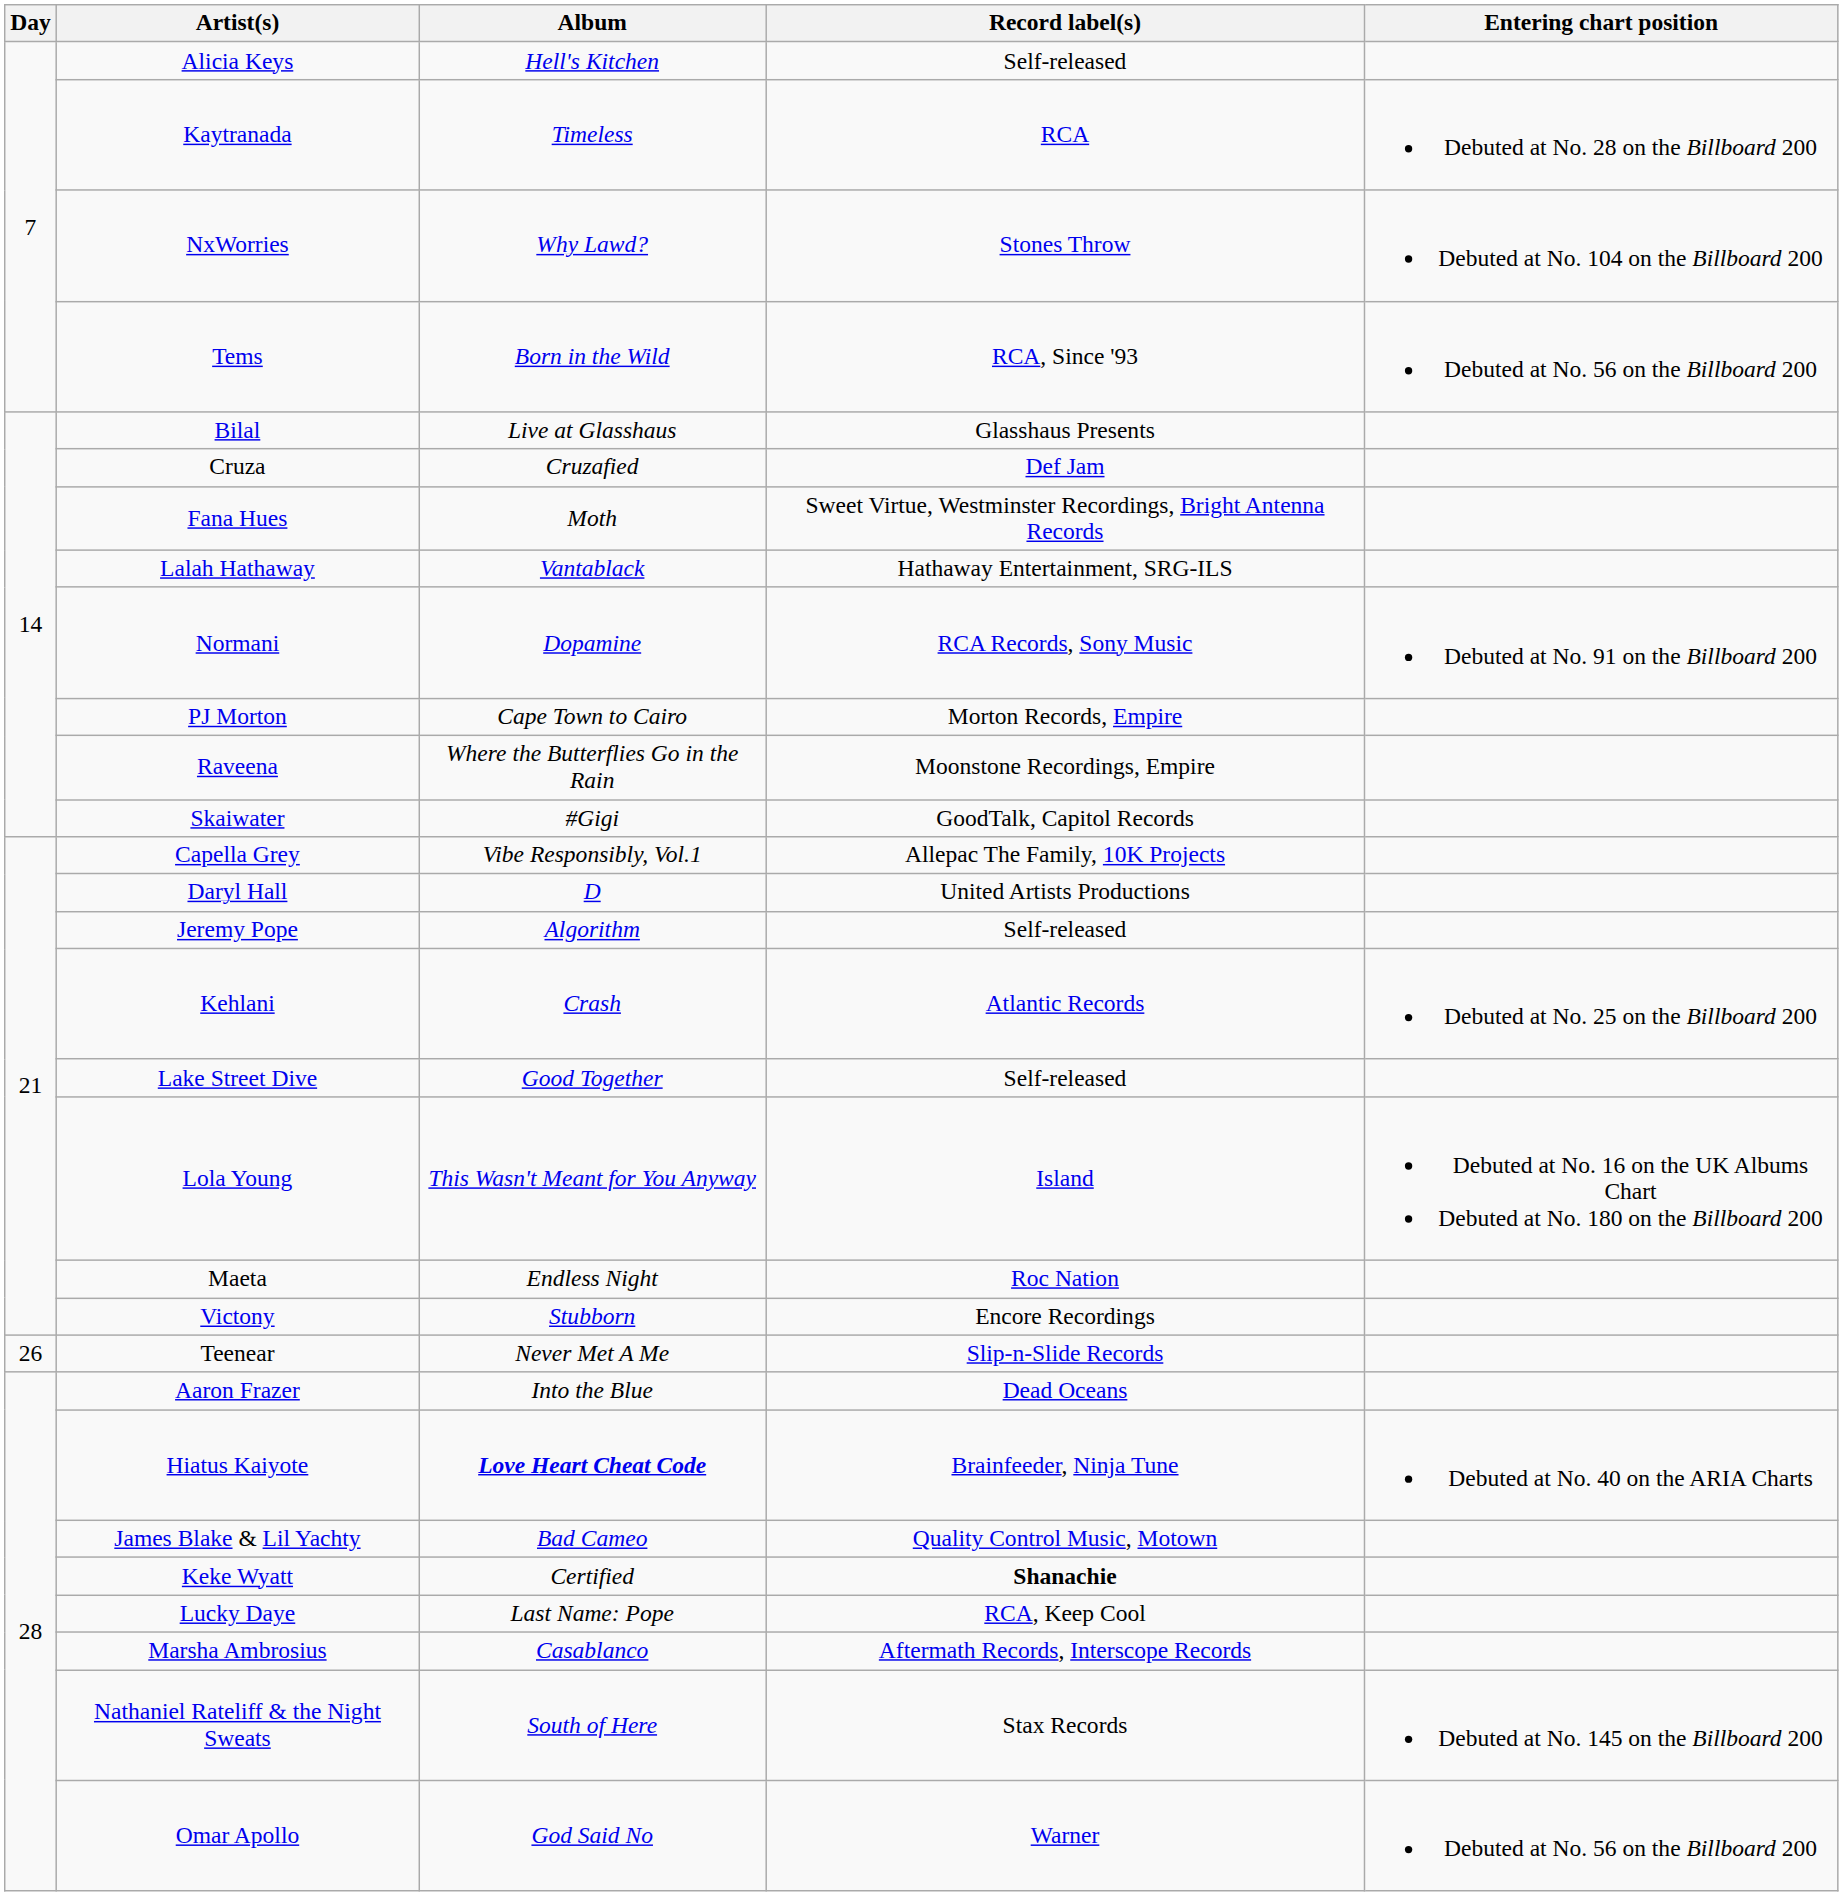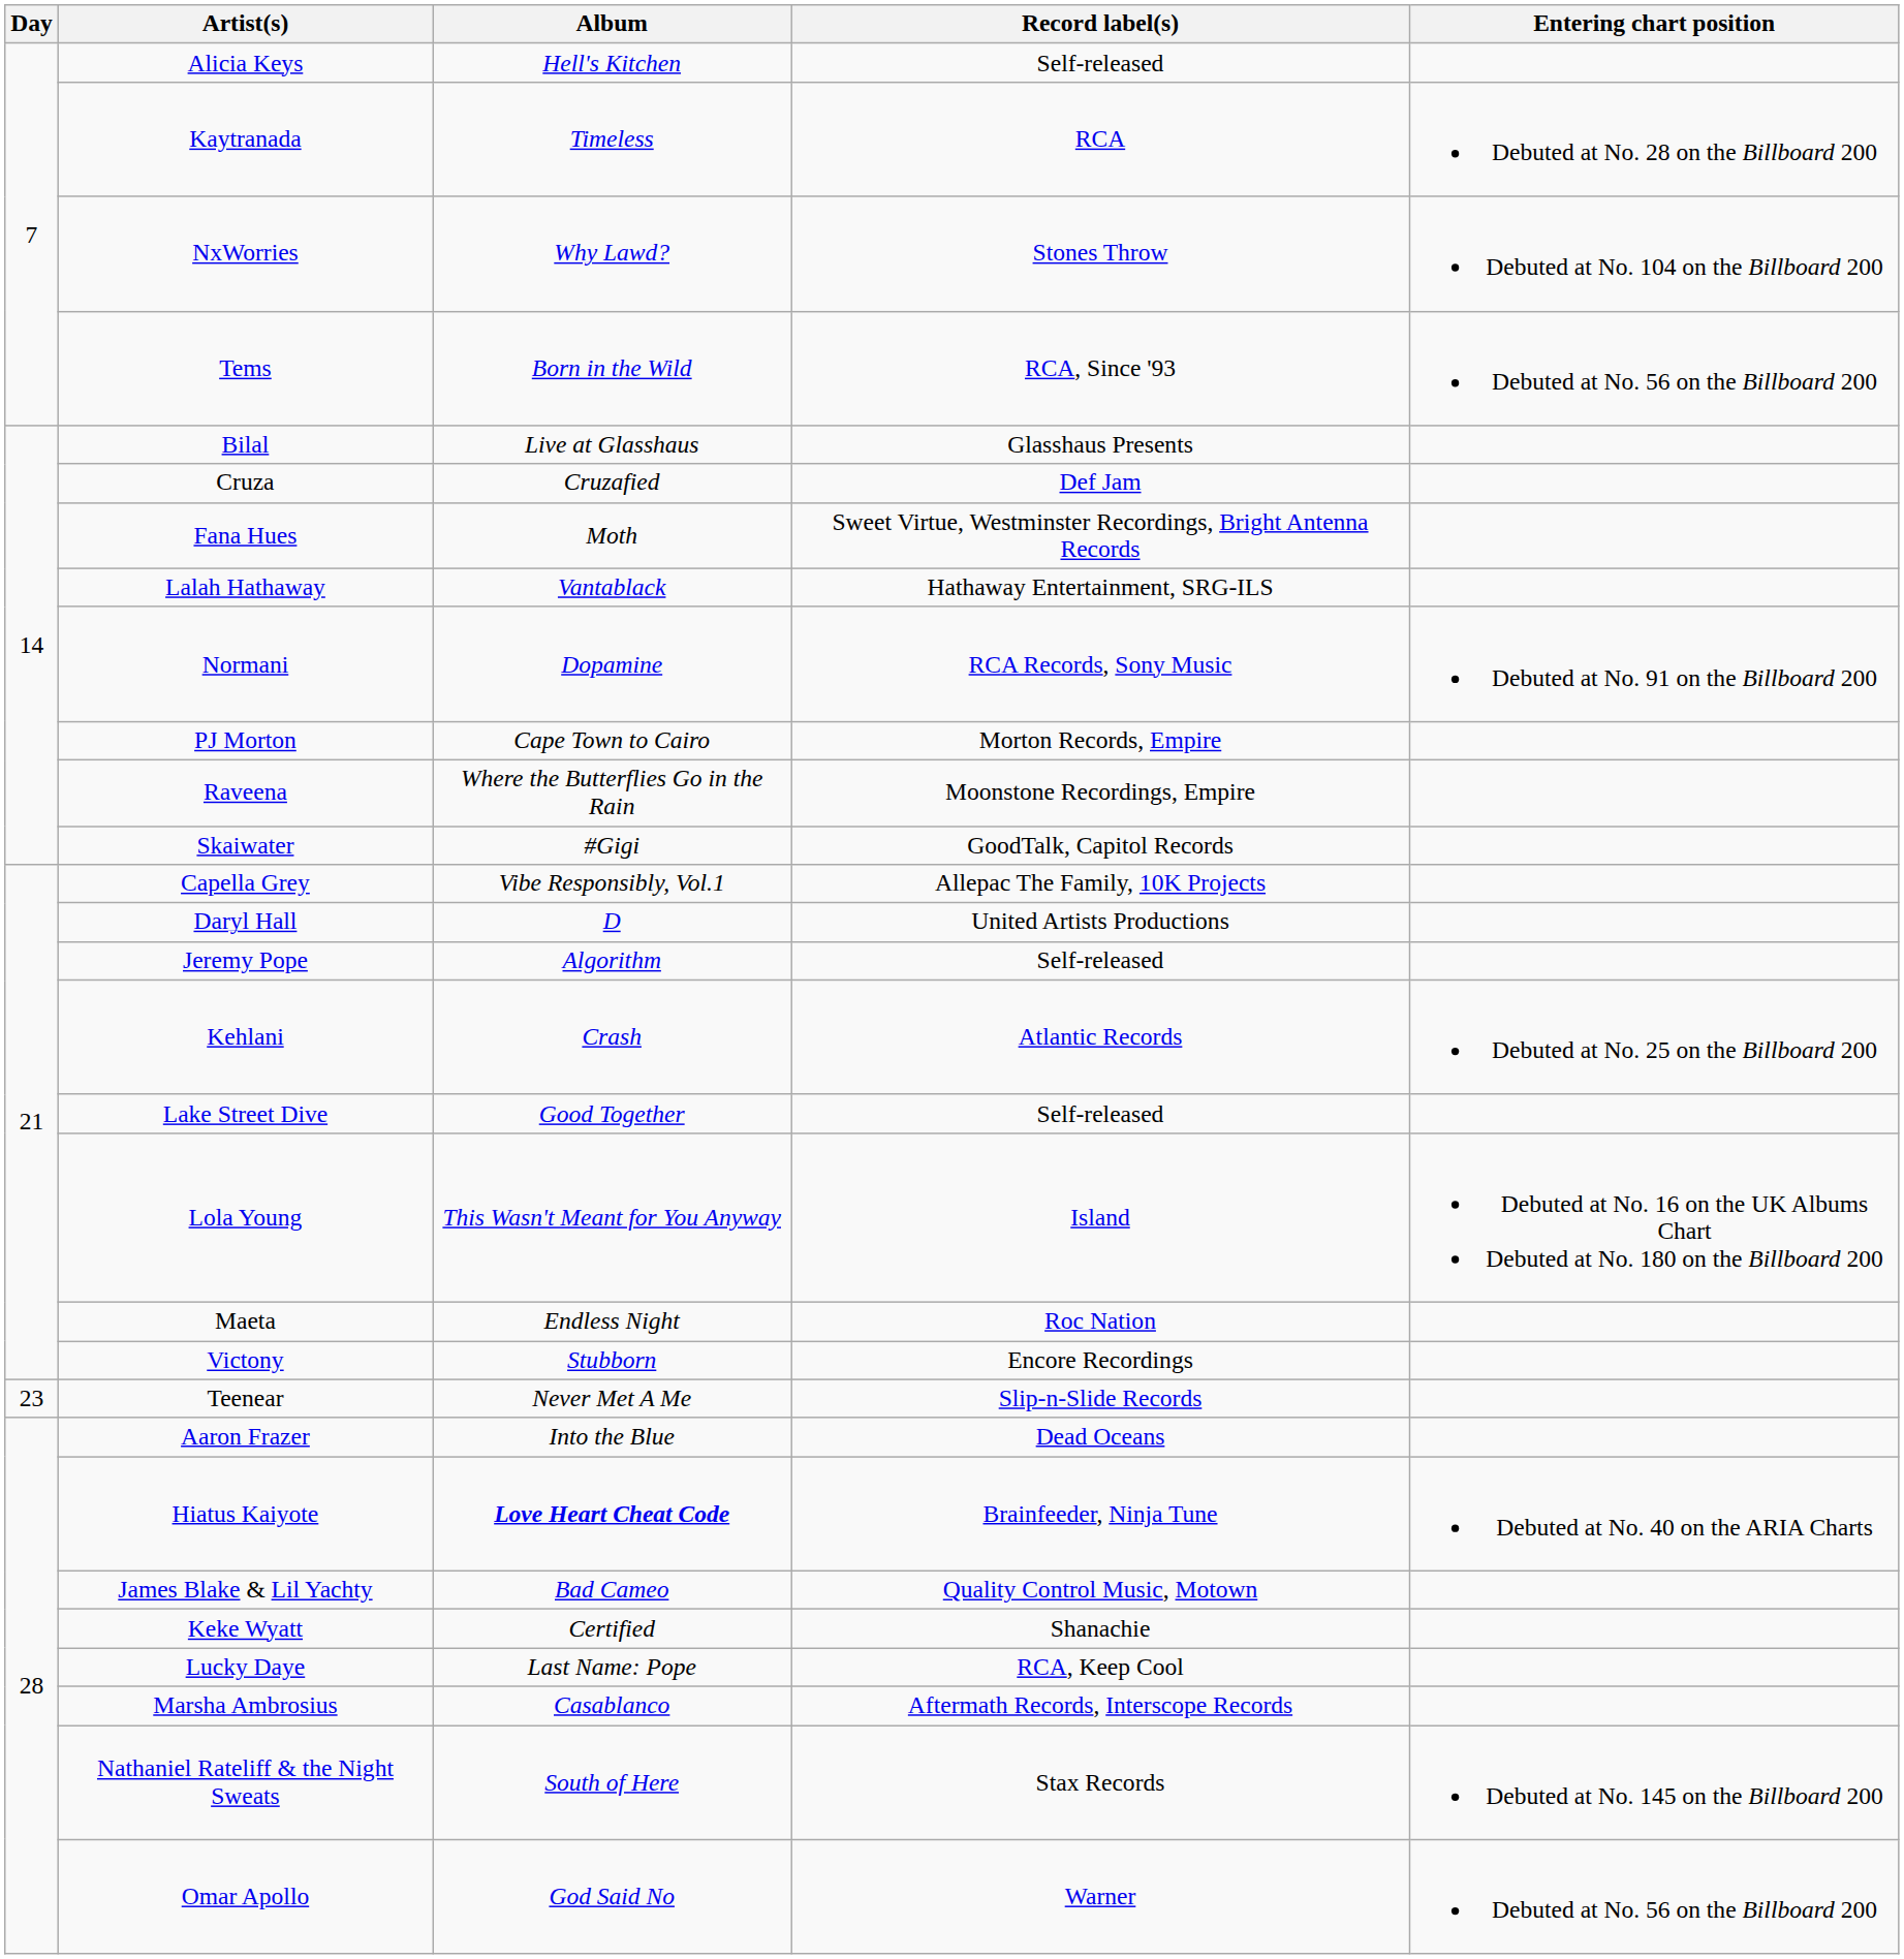 <table class="wikitable" style="text-align:center;">
 <tr>
 <th scope="col">Day</th>
 <th scope="col">Artist(s)</th>
 <th scope="col">Album</th>
 <th scope="col">Record label(s)</th>
 <th scope="col">Entering chart position</th>
 </tr>
 <tr>
 <td rowspan="4">7</td>
 <td><a href='#'>Alicia Keys</a></td>
 <td><em><a href='#'>Hell's Kitchen</a></em></td>
 <td>Self-released</td>
 <td></td>
 </tr>
 <tr>
 <td><a href='#'>Kaytranada</a></td>
 <td><em><a href='#'>Timeless</a></em></td>
 <td><a href='#'>RCA</a></td>
 <td><br><ul><li>Debuted at No. 28 on the <em>Billboard</em> 200</li></ul></td>
 </tr>
 <tr>
 <td><a href='#'>NxWorries</a></td>
 <td><em><a href='#'>Why Lawd?</a></em></td>
 <td><a href='#'>Stones Throw</a></td>
 <td><br><ul><li>Debuted at No. 104 on the <em>Billboard</em> 200</li></ul></td>
 </tr>
 <tr>
 <td><a href='#'>Tems</a></td>
 <td><em><a href='#'>Born in the Wild</a></em></td>
 <td><a href='#'>RCA</a>, Since '93</td>
 <td><br><ul><li>Debuted at No. 56 on the <em>Billboard</em> 200</li></ul></td>
 </tr>
 <tr>
 <td rowspan="8">14</td>
 <td><a href='#'>Bilal</a></td>
 <td><em>Live at Glasshaus</em></td>
 <td>Glasshaus Presents</td>
 <td></td>
 </tr>
 <tr>
 <td>Cruza</td>
 <td><em>Cruzafied</em></td>
 <td><a href='#'>Def Jam</a></td>
 <td></td>
 </tr>
 <tr>
 <td><a href='#'>Fana Hues</a></td>
 <td><em>Moth</em></td>
 <td>Sweet Virtue, Westminster Recordings, <a href='#'>Bright Antenna Records</a></td>
 <td></td>
 </tr>
 <tr>
 <td><a href='#'>Lalah Hathaway</a></td>
 <td><em><a href='#'>Vantablack</a></em></td>
 <td>Hathaway Entertainment, SRG-ILS</td>
 <td></td>
 </tr>
 <tr>
 <td><a href='#'>Normani</a></td>
 <td><em><a href='#'>Dopamine</a></em></td>
 <td><a href='#'>RCA Records</a>, <a href='#'>Sony Music</a></td>
 <td><br><ul><li>Debuted at No. 91 on the <em>Billboard</em> 200</li></ul></td>
 </tr>
 <tr>
 <td><a href='#'>PJ Morton</a></td>
 <td><em>Cape Town to Cairo</em></td>
 <td>Morton Records, <a href='#'>Empire</a></td>
 <td></td>
 </tr>
 <tr>
 <td><a href='#'>Raveena</a></td>
 <td><em>Where the Butterflies Go in the Rain</em></td>
 <td>Moonstone Recordings, Empire</td>
 <td></td>
 </tr>
 <tr>
 <td><a href='#'>Skaiwater</a></td>
 <td><em>#Gigi</em></td>
 <td>GoodTalk, Capitol Records</td>
 <td></td>
 </tr>
 <tr>
 <td rowspan="8">21</td>
 <td><a href='#'>Capella Grey</a></td>
 <td><em>Vibe Responsibly, Vol.1</em></td>
 <td>Allepac The Family, <a href='#'>10K Projects</a></td>
 <td></td>
 </tr>
 <tr>
 <td><a href='#'>Daryl Hall</a></td>
 <td><em><a href='#'>D</a></em></td>
 <td>United Artists Productions</td>
 <td></td>
 </tr>
 <tr>
 <td><a href='#'>Jeremy Pope</a></td>
 <td><em><a href='#'>Algorithm</a></em></td>
 <td>Self-released</td>
 <td></td>
 </tr>
 <tr>
 <td><a href='#'>Kehlani</a></td>
 <td><em><a href='#'>Crash</a></em></td>
 <td><a href='#'>Atlantic Records</a></td>
 <td><br><ul><li>Debuted at No. 25 on the <em>Billboard</em> 200</li></ul></td>
 </tr>
 <tr>
 <td><a href='#'>Lake Street Dive</a></td>
 <td><em><a href='#'>Good Together</a></em></td>
 <td>Self-released</td>
 <td></td>
 </tr>
 <tr>
 <td><a href='#'>Lola Young</a></td>
 <td><em><a href='#'>This Wasn't Meant for You Anyway</a></em></td>
 <td><a href='#'>Island</a></td>
 <td><br><ul><li>Debuted at No. 16 on the UK Albums Chart</li><li>Debuted at No. 180 on the <em>Billboard</em> 200</li></ul></td>
 </tr>
 <tr>
 <td>Maeta</td>
 <td><em>Endless Night</em></td>
 <td><a href='#'>Roc Nation</a></td>
 <td></td>
 </tr>
 <tr>
 <td><a href='#'>Victony</a></td>
 <td><em><a href='#'>Stubborn</a></em></td>
 <td>Encore Recordings</td>
 <td></td>
 </tr>
 <tr>
-<td>26</td>
+<td>23</td>
 <td>Teenear</td>
 <td><em>Never Met A Me</em></td>
 <td><a href='#'>Slip-n-Slide Records</a></td>
 <td></td>
 </tr>
 <tr>
 <td rowspan="8">28</td>
 <td><a href='#'>Aaron Frazer</a></td>
 <td><em>Into the Blue</em></td>
 <td><a href='#'>Dead Oceans</a></td>
 <td></td>
 </tr>
 <tr>
 <td><a href='#'>Hiatus Kaiyote</a></td>
 <td><strong><em><a href='#'>Love Heart Cheat Code</a></em></strong></td>
 <td><a href='#'>Brainfeeder</a>, <a href='#'>Ninja Tune</a></td>
 <td><br><ul><li>Debuted at No. 40 on the ARIA Charts</li></ul></td>
 </tr>
 <tr>
 <td><a href='#'>James Blake</a> & <a href='#'>Lil Yachty</a></td>
 <td><em><a href='#'>Bad Cameo</a></em></td>
 <td><a href='#'>Quality Control Music</a>, <a href='#'>Motown</a></td>
 <td></td>
 </tr>
 <tr>
 <td><a href='#'>Keke Wyatt</a></td>
 <td><em>Certified</em></td>
-<td><strong>Shanachie</strong></td>
+<td>Shanachie</td>
 <td></td>
 </tr>
 <tr>
 <td><a href='#'>Lucky Daye</a></td>
 <td><em>Last Name: Pope</em></td>
 <td><a href='#'>RCA</a>, Keep Cool</td>
 <td></td>
 </tr>
 <tr>
 <td><a href='#'>Marsha Ambrosius</a></td>
 <td><em><a href='#'>Casablanco</a></em></td>
 <td><a href='#'>Aftermath Records</a>, <a href='#'>Interscope Records</a></td>
 <td></td>
 </tr>
 <tr>
 <td><a href='#'>Nathaniel Rateliff & the Night Sweats</a></td>
 <td><em><a href='#'>South of Here</a></em></td>
 <td>Stax Records</td>
 <td><br><ul><li>Debuted at No. 145 on the <em>Billboard</em> 200</li></ul></td>
 </tr>
 <tr>
 <td><a href='#'>Omar Apollo</a></td>
 <td><em><a href='#'>God Said No</a></em></td>
 <td><a href='#'>Warner</a></td>
 <td><br><ul><li>Debuted at No. 56 on the <em>Billboard</em> 200</li></ul></td>
 </tr>
 </table>
